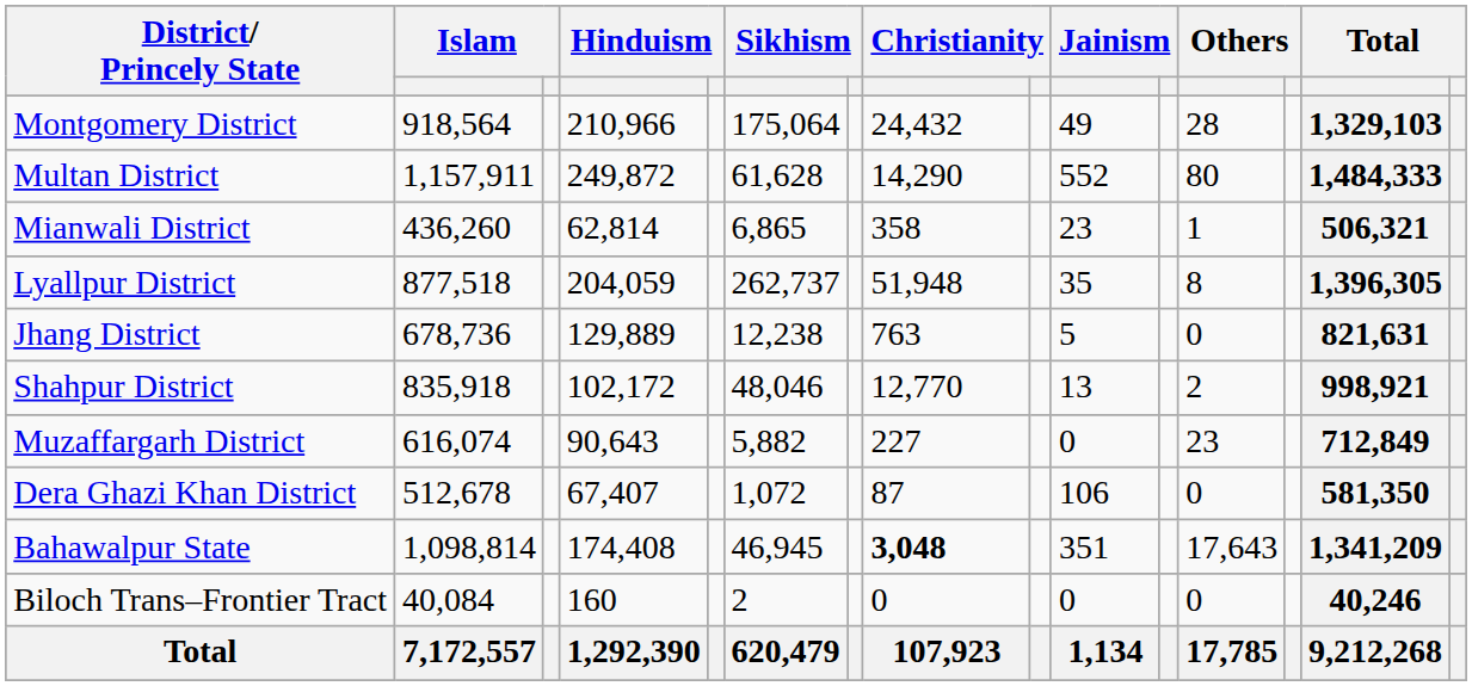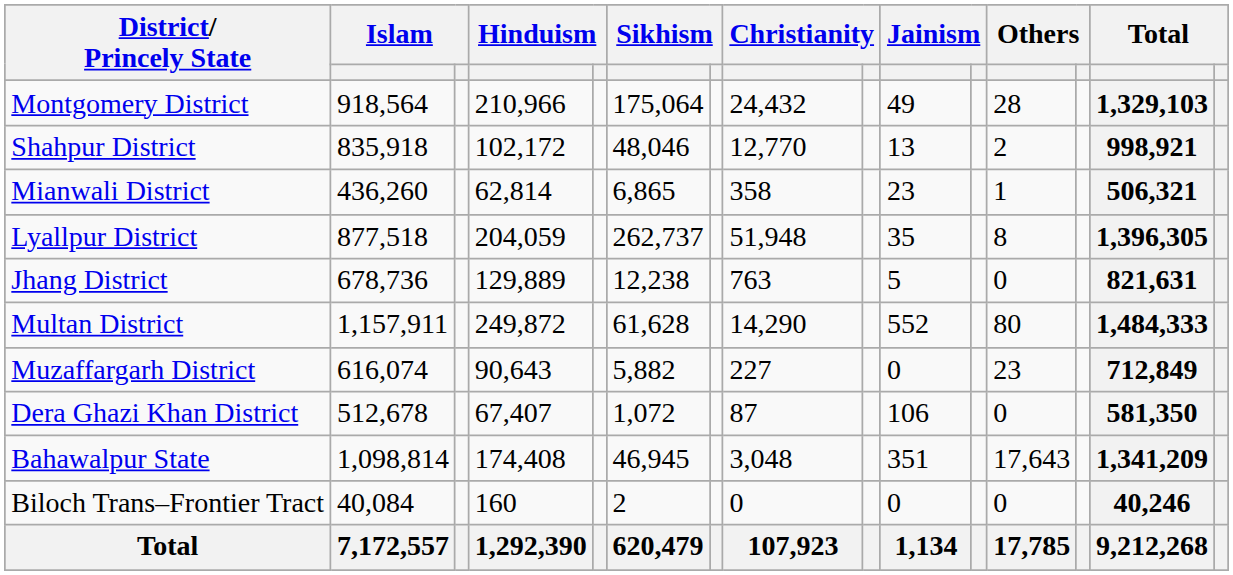 <table class="wikitable sortable">
 <tr>
 <th rowspan="2"><a href='#'>District</a>/<br><a href='#'>Princely State</a></th>
 <th colspan="2"><a href='#'>Islam</a> </th>
 <th colspan="2"><a href='#'>Hinduism</a> </th>
 <th colspan="2"><a href='#'>Sikhism</a> </th>
 <th colspan="2"><a href='#'>Christianity</a> </th>
 <th colspan="2"><a href='#'>Jainism</a> </th>
 <th colspan="2">Others</th>
 <th colspan="2">Total</th>
 </tr>
 <tr>
 <th><a href='#'></a></th>
 <th></th>
 <th></th>
 <th></th>
 <th></th>
 <th></th>
 <th></th>
 <th></th>
 <th></th>
 <th></th>
 <th></th>
 <th></th>
 <th></th>
 <th></th>
 </tr>
 <tr>
 <td><a href='#'>Montgomery District</a></td>
 <td>918,564</td>
 <td></td>
 <td>210,966</td>
 <td></td>
 <td>175,064</td>
 <td></td>
 <td>24,432</td>
 <td></td>
 <td>49</td>
 <td></td>
 <td>28</td>
 <td></td>
 <th>1,329,103</th>
 <th></th>
 </tr>
 <tr>
-<td><a href='#'>Multan District</a></td>
-<td>1,157,911</td>
+<td><a href='#'>Shahpur District</a></td>
+<td>835,918</td>
 <td></td>
-<td>249,872</td>
+<td>102,172</td>
 <td></td>
-<td>61,628</td>
+<td>48,046</td>
 <td></td>
-<td>14,290</td>
+<td>12,770</td>
 <td></td>
-<td>552</td>
+<td>13</td>
 <td></td>
-<td>80</td>
+<td>2</td>
 <td></td>
-<th>1,484,333</th>
+<th>998,921</th>
 <th></th>
 </tr>
 <tr>
 <td><a href='#'>Mianwali District</a></td>
 <td>436,260</td>
 <td></td>
 <td>62,814</td>
 <td></td>
 <td>6,865</td>
 <td></td>
 <td>358</td>
 <td></td>
 <td>23</td>
 <td></td>
 <td>1</td>
 <td></td>
 <th>506,321</th>
 <th></th>
 </tr>
 <tr>
 <td><a href='#'>Lyallpur District</a></td>
 <td>877,518</td>
 <td></td>
 <td>204,059</td>
 <td></td>
 <td>262,737</td>
 <td></td>
 <td>51,948</td>
 <td></td>
 <td>35</td>
 <td></td>
 <td>8</td>
 <td></td>
 <th>1,396,305</th>
 <th></th>
 </tr>
 <tr>
 <td><a href='#'>Jhang District</a></td>
 <td>678,736</td>
 <td></td>
 <td>129,889</td>
 <td></td>
 <td>12,238</td>
 <td></td>
 <td>763</td>
 <td></td>
 <td>5</td>
 <td></td>
 <td>0</td>
 <td></td>
 <th>821,631</th>
 <th></th>
 </tr>
 <tr>
-<td><a href='#'>Shahpur District</a></td>
-<td>835,918</td>
+<td><a href='#'>Multan District</a></td>
+<td>1,157,911</td>
 <td></td>
-<td>102,172</td>
+<td>249,872</td>
 <td></td>
-<td>48,046</td>
+<td>61,628</td>
 <td></td>
-<td>12,770</td>
+<td>14,290</td>
 <td></td>
-<td>13</td>
+<td>552</td>
 <td></td>
-<td>2</td>
+<td>80</td>
 <td></td>
-<th>998,921</th>
+<th>1,484,333</th>
 <th></th>
 </tr>
 <tr>
 <td><a href='#'>Muzaffargarh District</a></td>
 <td>616,074</td>
 <td></td>
 <td>90,643</td>
 <td></td>
 <td>5,882</td>
 <td></td>
 <td>227</td>
 <td></td>
 <td>0</td>
 <td></td>
 <td>23</td>
 <td></td>
 <th>712,849</th>
 <th></th>
 </tr>
 <tr>
 <td><a href='#'>Dera Ghazi Khan District</a></td>
 <td>512,678</td>
 <td></td>
 <td>67,407</td>
 <td></td>
 <td>1,072</td>
 <td></td>
 <td>87</td>
 <td></td>
 <td>106</td>
 <td></td>
 <td>0</td>
 <td></td>
 <th>581,350</th>
 <th></th>
 </tr>
 <tr>
 <td><a href='#'>Bahawalpur State</a></td>
 <td>1,098,814</td>
 <td></td>
 <td>174,408</td>
 <td></td>
 <td>46,945</td>
 <td></td>
-<td><strong>3,048</strong></td>
+<td>3,048</td>
 <td></td>
 <td>351</td>
 <td></td>
 <td>17,643</td>
 <td></td>
 <th>1,341,209</th>
 <th></th>
 </tr>
 <tr>
 <td>Biloch Trans–Frontier Tract</td>
 <td>40,084</td>
 <td></td>
 <td>160</td>
 <td></td>
 <td>2</td>
 <td></td>
 <td>0</td>
 <td></td>
 <td>0</td>
 <td></td>
 <td>0</td>
 <td></td>
 <th>40,246</th>
 <th></th>
 </tr>
 <tr>
 <th>Total</th>
 <th>7,172,557</th>
 <th></th>
 <th>1,292,390</th>
 <th></th>
 <th>620,479</th>
 <th></th>
 <th>107,923</th>
 <th></th>
 <th>1,134</th>
 <th></th>
 <th>17,785</th>
 <th></th>
 <th>9,212,268</th>
 <th></th>
 </tr>
 </table>
